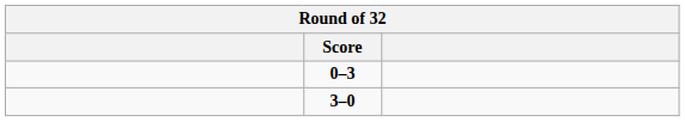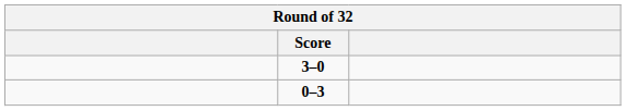 <table class="wikitable" style="text-align: center; font-size:90% ">
 <tr>
 <th colspan=3>Round of 32</th>
 </tr>
 <tr>
 <th align="right" width="250"></th>
 <th width="60">Score</th>
 <th align="left" width="250"></th>
 </tr>
 <tr>
+<td align=left><strong></strong></td>
+<td align=center><strong>3–0</strong></td>
+<td align=left></td>
+</tr>
+<tr>
 <td align=left></td>
 <td align=center><strong>0–3</strong></td>
 <td align=left><strong></strong></td>
 </tr>
-<tr>
-<td align=left><strong></strong></td>
-<td align=center><strong>3–0</strong></td>
-<td align=left></td>
-</tr>
 </table>
